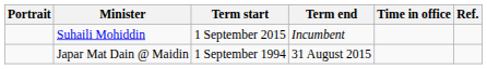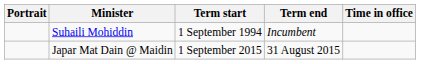 <table class="wikitable">
 <tr>
 <th>Portrait</th>
 <th>Minister</th>
 <th>Term start</th>
 <th>Term end</th>
 <th>Time in office</th>
-<th>Ref.</th>
 </tr>
 <tr>
 <td></td>
 <td><a href='#'>Suhaili Mohiddin</a></td>
-<td>1 September 2015</td>
+<td>1 September 1994</td>
 <td><em>Incumbent</em></td>
-<td></td>
 <td></td>
 </tr>
 <tr>
 <td></td>
 <td>Japar Mat Dain @ Maidin</td>
-<td>1 September 1994</td>
+<td>1 September 2015</td>
 <td>31 August 2015</td>
-<td></td>
 <td></td>
 </tr>
 </table>
